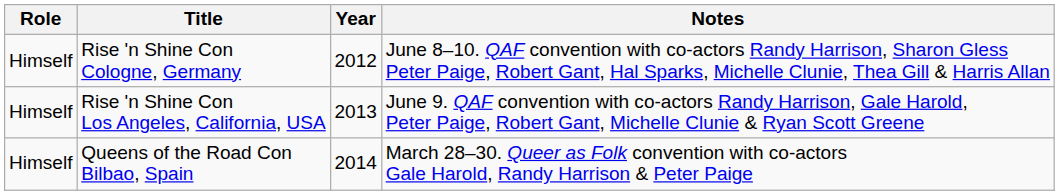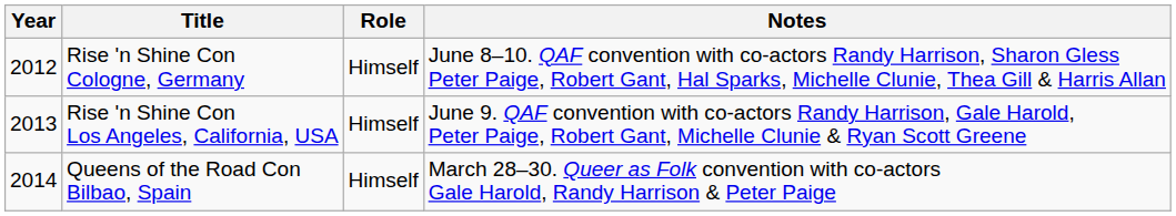 <table class="wikitable">
 <tr>
+<th>Year</th>
+<th>Title</th>
 <th>Role</th>
-<th>Title</th>
-<th>Year</th>
 <th>Notes</th>
 </tr>
 <tr>
+<td>2012</td>
+<td>Rise 'n Shine Con<br><a href='#'>Cologne</a>, <a href='#'>Germany</a></td>
 <td>Himself</td>
-<td>Rise 'n Shine Con<br><a href='#'>Cologne</a>, <a href='#'>Germany</a></td>
-<td>2012</td>
 <td>June 8–10. <em><a href='#'>QAF</a></em> convention with co-actors <a href='#'>Randy Harrison</a>, <a href='#'>Sharon Gless</a><br><a href='#'>Peter Paige</a>, <a href='#'>Robert Gant</a>, <a href='#'>Hal Sparks</a>, <a href='#'>Michelle Clunie</a>, <a href='#'>Thea Gill</a> & <a href='#'>Harris Allan</a></td>
 </tr>
 <tr>
+<td>2013</td>
+<td>Rise 'n Shine Con <br><a href='#'>Los Angeles</a>, <a href='#'>California</a>, <a href='#'>USA</a></td>
 <td>Himself</td>
-<td>Rise 'n Shine Con <br><a href='#'>Los Angeles</a>, <a href='#'>California</a>, <a href='#'>USA</a></td>
-<td>2013</td>
 <td>June 9. <em><a href='#'>QAF</a></em> convention with co-actors <a href='#'>Randy Harrison</a>, <a href='#'>Gale Harold</a>, <br><a href='#'>Peter Paige</a>, <a href='#'>Robert Gant</a>, <a href='#'>Michelle Clunie</a> & <a href='#'>Ryan Scott Greene</a></td>
 </tr>
 <tr>
+<td>2014</td>
+<td>Queens of the Road Con <br><a href='#'>Bilbao</a>, <a href='#'>Spain</a></td>
 <td>Himself</td>
-<td>Queens of the Road Con <br><a href='#'>Bilbao</a>, <a href='#'>Spain</a></td>
-<td>2014</td>
 <td>March 28–30. <em><a href='#'>Queer as Folk</a></em> convention with co-actors <br><a href='#'>Gale Harold</a>, <a href='#'>Randy Harrison</a> & <a href='#'>Peter Paige</a></td>
 </tr>
 </table>
